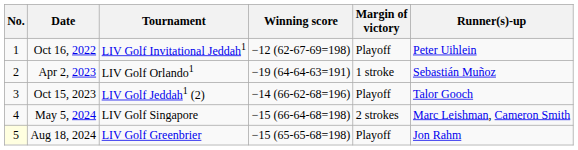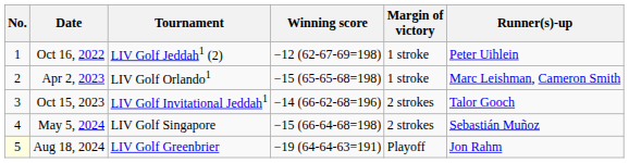 <table class="wikitable" style="font-size:95%;">
 <tr>
 <th>No.</th>
 <th>Date</th>
 <th>Tournament</th>
 <th>Winning score</th>
 <th>Margin of<br>victory</th>
 <th>Runner(s)-up</th>
 </tr>
 <tr>
 <td align=center>1</td>
 <td align=right>Oct 16, <a href='#'>2022</a></td>
-<td><a href='#'>LIV Golf Invitational Jeddah</a><sup>1</sup></td>
+<td><a href='#'>LIV Golf Jeddah</a><sup>1</sup> (2)</td>
 <td>−12 (62-67-69=198)</td>
-<td>Playoff</td>
+<td>1 stroke</td>
 <td> <a href='#'>Peter Uihlein</a></td>
 </tr>
 <tr>
 <td align=center>2</td>
 <td align=right>Apr 2, <a href='#'>2023</a></td>
 <td>LIV Golf Orlando<sup>1</sup></td>
-<td>−19 (64-64-63=191)</td>
+<td>−15 (65-65-68=198)</td>
 <td>1 stroke</td>
-<td> <a href='#'>Sebastián Muñoz</a></td>
+<td> <a href='#'>Marc Leishman</a>,  <a href='#'>Cameron Smith</a></td>
 </tr>
 <tr>
 <td align=center>3</td>
 <td align=right>Oct 15, 2023</td>
-<td><a href='#'>LIV Golf Jeddah</a><sup>1</sup> (2)</td>
+<td><a href='#'>LIV Golf Invitational Jeddah</a><sup>1</sup></td>
 <td>−14 (66-62-68=196)</td>
-<td>Playoff</td>
+<td>2 strokes</td>
 <td> <a href='#'>Talor Gooch</a></td>
 </tr>
 <tr>
 <td align=center>4</td>
 <td align=right>May 5, <a href='#'>2024</a></td>
 <td>LIV Golf Singapore</td>
 <td>−15 (66-64-68=198)</td>
 <td>2 strokes</td>
-<td> <a href='#'>Marc Leishman</a>,  <a href='#'>Cameron Smith</a></td>
+<td> <a href='#'>Sebastián Muñoz</a></td>
 </tr>
 <tr>
 <td align=center style="background: lightyellow;">5</td>
 <td align=right>Aug 18, 2024</td>
 <td><a href='#'>LIV Golf Greenbrier</a></td>
-<td>−15 (65-65-68=198)</td>
+<td>−19 (64-64-63=191)</td>
 <td>Playoff</td>
 <td> <a href='#'>Jon Rahm</a></td>
 </tr>
 </table>
